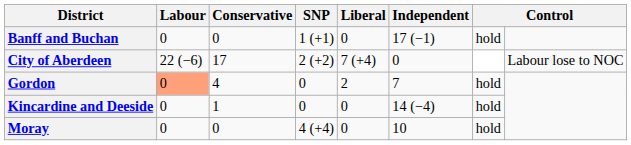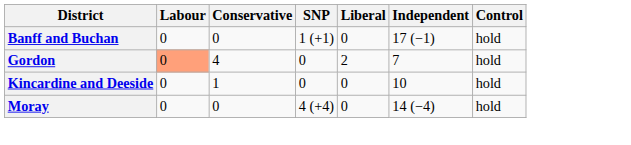 <table class="wikitable">
 <tr>
 <th scope="col">District</th>
 <th scope="col">Labour</th>
 <th scope="col">Conservative</th>
 <th scope="col">SNP</th>
 <th scope="col">Liberal</th>
 <th scope="col">Independent</th>
 <th scope="col" colspan=2>Control<br></th>
 </tr>
 <tr>
 <th scope="row" style="text-align: left;"><a href='#'>Banff and Buchan</a></th>
 <td>0</td>
 <td>0</td>
 <td>1 (+1)</td>
 <td>0</td>
 <td>17 (−1)</td>
 <td> hold</td>
 </tr>
 <tr>
-<th scope="row" style="text-align: left;"><a href='#'>City of Aberdeen</a></th>
-<td>22 (−6)</td>
-<td>17</td>
-<td>2 (+2)</td>
-<td>7 (+4)</td>
-<td>0</td>
-<td bgcolor=white></td>
-<td>Labour lose to NOC</td>
-</tr>
-<tr>
 <th scope="row" style="text-align: left;"><a href='#'>Gordon</a></th>
 <td style="background: lightsalmon;">0</td>
 <td>4</td>
 <td>0</td>
 <td>2</td>
 <td>7</td>
 <td> hold</td>
 </tr>
 <tr>
 <th scope="row" style="text-align: left;"><a href='#'>Kincardine and Deeside</a></th>
 <td>0</td>
 <td>1</td>
 <td>0</td>
 <td>0</td>
-<td>14 (−4)</td>
+<td>10</td>
 <td> hold</td>
 </tr>
 <tr>
 <th scope="row" style="text-align: left;"><a href='#'>Moray</a></th>
 <td>0</td>
 <td>0</td>
 <td>4 (+4)</td>
 <td>0</td>
-<td>10</td>
+<td>14 (−4)</td>
 <td> hold</td>
 </tr>
 </table>
